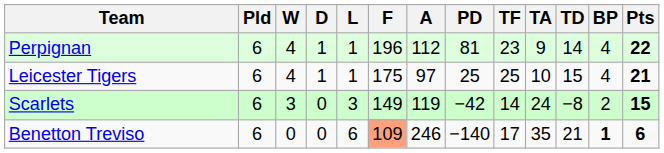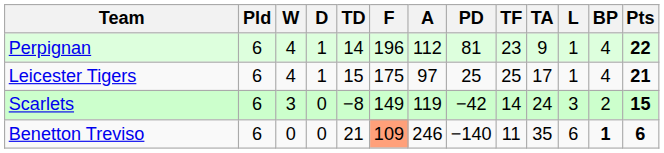 <table class="wikitable" style="text-align: center;">
 <tr>
 <th width="200">Team</th>
 <th width="20">Pld</th>
 <th width="20">W</th>
 <th width="20">D</th>
-<th width="20">L</th>
+<th width="20">TD</th>
 <th width="20">F</th>
 <th width="20">A</th>
 <th width="20">PD</th>
 <th width="20">TF</th>
 <th width="20">TA</th>
-<th width="20">TD</th>
+<th width="20">L</th>
 <th width="20">BP</th>
 <th width="20">Pts</th>
 </tr>
 <tr bgcolor="#ddffdd">
 <td align=left> <a href='#'>Perpignan</a></td>
 <td>6</td>
 <td>4</td>
 <td>1</td>
-<td>1</td>
+<td>14</td>
 <td>196</td>
 <td>112</td>
 <td>81</td>
 <td>23</td>
 <td>9</td>
-<td>14</td>
+<td>1</td>
 <td>4</td>
 <td><strong>22</strong></td>
 </tr>
 <tr>
 <td align=left> <a href='#'>Leicester Tigers</a></td>
 <td>6</td>
 <td>4</td>
 <td>1</td>
-<td>1</td>
+<td>15</td>
 <td>175</td>
 <td>97</td>
 <td>25</td>
 <td>25</td>
-<td>10</td>
-<td>15</td>
+<td>17</td>
+<td>1</td>
 <td>4</td>
 <td><strong>21</strong></td>
 </tr>
 <tr bgcolor="ccffcc">
 <td align=left> <a href='#'>Scarlets</a></td>
 <td>6</td>
 <td>3</td>
 <td>0</td>
-<td>3</td>
+<td>−8</td>
 <td>149</td>
 <td>119</td>
 <td>−42</td>
 <td>14</td>
 <td>24</td>
-<td>−8</td>
+<td>3</td>
 <td>2</td>
 <td><strong>15</strong></td>
 </tr>
 <tr>
 <td align=left> <a href='#'>Benetton Treviso</a></td>
 <td>6</td>
 <td>0</td>
 <td>0</td>
-<td>6</td>
+<td>21</td>
 <td style="background: lightsalmon;">109</td>
 <td>246</td>
 <td>−140</td>
-<td>17</td>
+<td>11</td>
 <td>35</td>
-<td>21</td>
+<td>6</td>
 <td><strong>1</strong></td>
 <td><strong>6</strong></td>
 </tr>
 </table>
